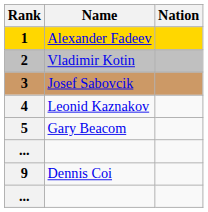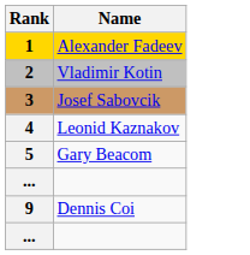 <table class="wikitable">
 <tr>
 <th>Rank</th>
 <th>Name</th>
-<th>Nation</th>
 </tr>
 <tr bgcolor="gold">
 <td align="center"><strong>1</strong></td>
 <td><a href='#'>Alexander Fadeev</a></td>
-<td></td>
 </tr>
 <tr bgcolor="silver">
 <td align="center"><strong>2</strong></td>
 <td><a href='#'>Vladimir Kotin</a></td>
-<td></td>
 </tr>
 <tr bgcolor="cc9966">
 <td align="center"><strong>3</strong></td>
 <td><a href='#'>Josef Sabovcik</a></td>
-<td></td>
 </tr>
 <tr>
 <th>4</th>
 <td><a href='#'>Leonid Kaznakov</a></td>
-<td></td>
 </tr>
 <tr>
 <th>5</th>
 <td><a href='#'>Gary Beacom</a></td>
-<td></td>
 </tr>
 <tr>
 <th>...</th>
-<td></td>
 <td></td>
 </tr>
 <tr>
 <th>9</th>
 <td><a href='#'>Dennis Coi</a></td>
-<td></td>
 </tr>
 <tr>
 <th>...</th>
 <td></td>
-<td></td>
 </tr>
 </table>
